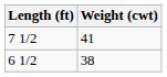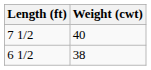 <table class="wikitable">
 <tr>
 <th>Length (ft)</th>
 <th>Weight (cwt)</th>
 </tr>
 <tr>
 <td>7 1/2</td>
-<td>41</td>
+<td>40</td>
 </tr>
 <tr>
 <td>6 1/2</td>
 <td>38</td>
 </tr>
 </table>
